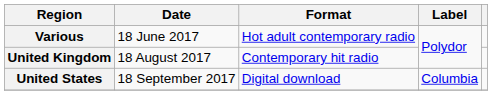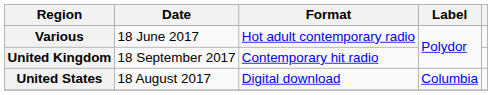 <table class="wikitable plainrowheaders">
 <tr>
 <th scope="col">Region</th>
 <th scope="col">Date</th>
 <th scope="col">Format</th>
 <th scope="col">Label</th>
 <th scope="col"></th>
 </tr>
 <tr>
 <th scope="row">Various</th>
 <td>18 June 2017</td>
 <td><a href='#'>Hot adult contemporary radio</a></td>
 <td rowspan="2"><a href='#'>Polydor</a></td>
 <td></td>
 </tr>
 <tr>
 <th scope="row">United Kingdom</th>
-<td>18 August 2017</td>
+<td>18 September 2017</td>
 <td><a href='#'>Contemporary hit radio</a></td>
 <td></td>
 </tr>
 <tr>
 <th scope="row">United States</th>
-<td>18 September 2017</td>
+<td>18 August 2017</td>
 <td><a href='#'>Digital download</a></td>
 <td><a href='#'>Columbia</a></td>
 <td></td>
 </tr>
 <tr>
 </tr>
 </table>
